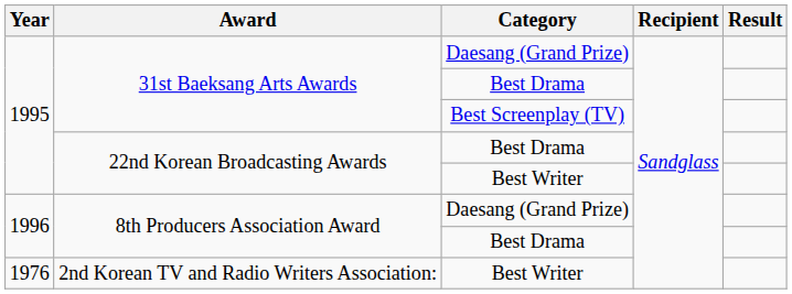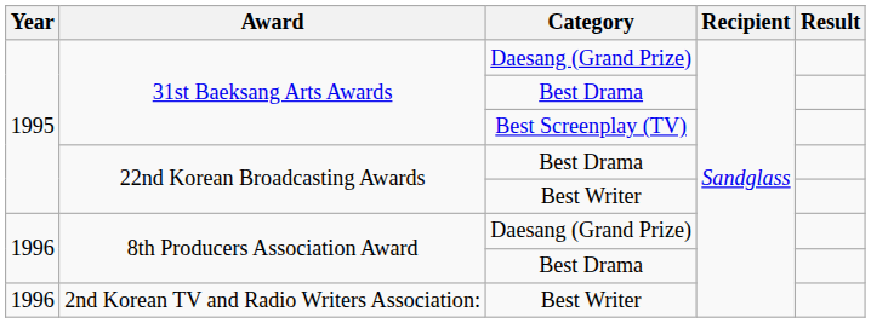 <table class="wikitable sortable" style="text-align:center">
 <tr>
 <th>Year</th>
 <th>Award</th>
 <th>Category</th>
 <th>Recipient</th>
 <th>Result</th>
 </tr>
 <tr>
 <td rowspan="5">1995</td>
 <td rowspan="3"><a href='#'>31st Baeksang Arts Awards</a></td>
 <td><a href='#'>Daesang (Grand Prize)</a></td>
 <td rowspan="8"><em><a href='#'>Sandglass</a></em></td>
 <td></td>
 </tr>
 <tr>
 <td><a href='#'>Best Drama</a></td>
 <td></td>
 </tr>
 <tr>
 <td><a href='#'>Best Screenplay (TV)</a></td>
 <td></td>
 </tr>
 <tr>
 <td rowspan="2">22nd Korean Broadcasting Awards</td>
 <td>Best Drama</td>
 <td></td>
 </tr>
 <tr>
 <td>Best Writer</td>
 <td></td>
 </tr>
 <tr>
 <td rowspan="2">1996</td>
 <td rowspan="2">8th Producers Association Award</td>
 <td>Daesang (Grand Prize)</td>
 <td></td>
 </tr>
 <tr>
 <td>Best Drama</td>
 <td></td>
 </tr>
 <tr>
-<td>1976</td>
+<td>1996</td>
 <td>2nd Korean TV and Radio Writers Association:</td>
 <td>Best Writer</td>
 <td></td>
 </tr>
 </table>
